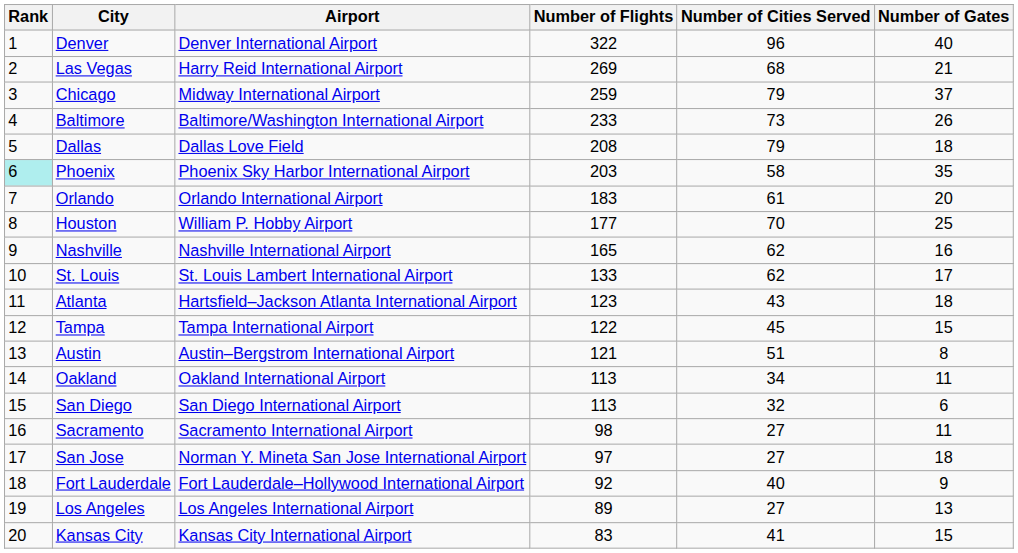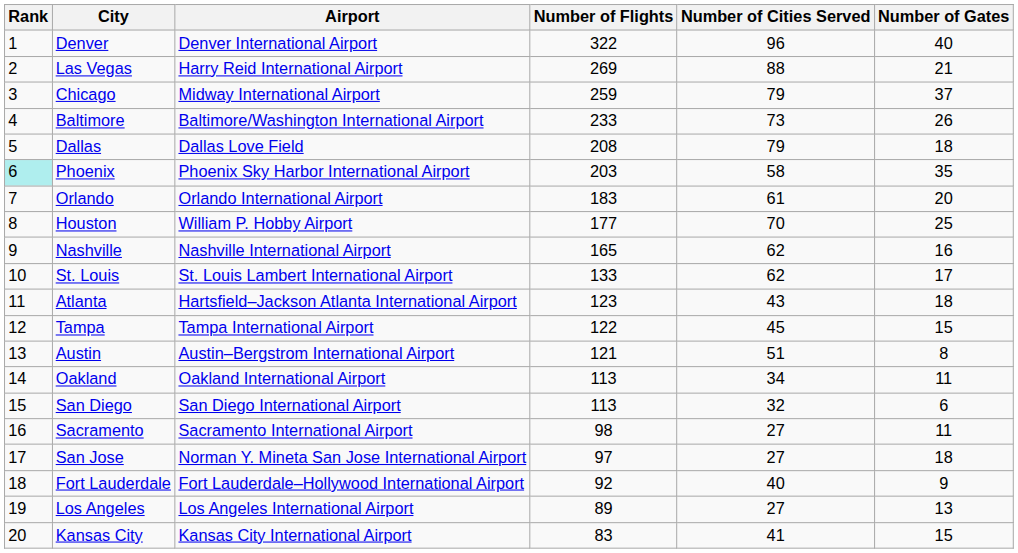 <table class="wikitable sortable">
 <tr>
 <th>Rank</th>
 <th>City</th>
 <th>Airport</th>
 <th>Number of Flights</th>
 <th>Number of Cities Served</th>
 <th>Number of Gates</th>
 </tr>
 <tr>
 <td>1</td>
 <td><a href='#'>Denver</a></td>
 <td><a href='#'>Denver International Airport</a></td>
 <td align=center>322</td>
 <td align=center>96</td>
 <td align=center>40</td>
 </tr>
 <tr>
 <td>2</td>
 <td><a href='#'>Las Vegas</a></td>
 <td><a href='#'>Harry Reid International Airport</a></td>
 <td align=center>269</td>
-<td align=center>68</td>
+<td align=center>88</td>
 <td align=center>21</td>
 </tr>
 <tr>
 <td>3</td>
 <td><a href='#'>Chicago</a></td>
 <td><a href='#'>Midway International Airport</a></td>
 <td align=center>259</td>
 <td align=center>79</td>
 <td align=center>37</td>
 </tr>
 <tr>
 <td>4</td>
 <td><a href='#'>Baltimore</a></td>
 <td><a href='#'>Baltimore/Washington International Airport</a></td>
 <td align=center>233</td>
 <td align=center>73</td>
 <td align=center>26</td>
 </tr>
 <tr>
 <td>5</td>
 <td><a href='#'>Dallas</a></td>
 <td><a href='#'>Dallas Love Field</a></td>
 <td align=center>208</td>
 <td align=center>79</td>
 <td align=center>18</td>
 </tr>
 <tr>
 <td style="background: paleturquoise;">6</td>
 <td><a href='#'>Phoenix</a></td>
 <td><a href='#'>Phoenix Sky Harbor International Airport</a></td>
 <td align=center>203</td>
 <td align=center>58</td>
 <td align=center>35</td>
 </tr>
 <tr>
 <td>7</td>
 <td><a href='#'>Orlando</a></td>
 <td><a href='#'>Orlando International Airport</a></td>
 <td align=center>183</td>
 <td align=center>61</td>
 <td align=center>20</td>
 </tr>
 <tr>
 <td>8</td>
 <td><a href='#'>Houston</a></td>
 <td><a href='#'>William P. Hobby Airport</a></td>
 <td align=center>177</td>
 <td align=center>70</td>
 <td align=center>25</td>
 </tr>
 <tr>
 <td>9</td>
 <td><a href='#'>Nashville</a></td>
 <td><a href='#'>Nashville International Airport</a></td>
 <td align=center>165</td>
 <td align=center>62</td>
 <td align=center>16</td>
 </tr>
 <tr>
 <td>10</td>
 <td><a href='#'>St. Louis</a></td>
 <td><a href='#'>St. Louis Lambert International Airport</a></td>
 <td align=center>133</td>
 <td align=center>62</td>
 <td align=center>17</td>
 </tr>
 <tr>
 <td>11</td>
 <td><a href='#'>Atlanta</a></td>
 <td><a href='#'>Hartsfield–Jackson Atlanta International Airport</a></td>
 <td align=center>123</td>
 <td align=center>43</td>
 <td align=center>18</td>
 </tr>
 <tr>
 <td>12</td>
 <td><a href='#'>Tampa</a></td>
 <td><a href='#'>Tampa International Airport</a></td>
 <td align=center>122</td>
 <td align=center>45</td>
 <td align=center>15</td>
 </tr>
 <tr>
 <td>13</td>
 <td><a href='#'>Austin</a></td>
 <td><a href='#'>Austin–Bergstrom International Airport</a></td>
 <td align=center>121</td>
 <td align=center>51</td>
 <td align=center>8</td>
 </tr>
 <tr>
 <td>14</td>
 <td><a href='#'>Oakland</a></td>
 <td><a href='#'>Oakland International Airport</a></td>
 <td align=center>113</td>
 <td align=center>34</td>
 <td align=center>11</td>
 </tr>
 <tr>
 <td>15</td>
 <td><a href='#'>San Diego</a></td>
 <td><a href='#'>San Diego International Airport</a></td>
 <td align=center>113</td>
 <td align=center>32</td>
 <td align=center>6</td>
 </tr>
 <tr>
 <td>16</td>
 <td><a href='#'>Sacramento</a></td>
 <td><a href='#'>Sacramento International Airport</a></td>
 <td align=center>98</td>
 <td align=center>27</td>
 <td align=center>11</td>
 </tr>
 <tr>
 <td>17</td>
 <td><a href='#'>San Jose</a></td>
 <td><a href='#'>Norman Y. Mineta San Jose International Airport</a></td>
 <td align=center>97</td>
 <td align=center>27</td>
 <td align=center>18</td>
 </tr>
 <tr>
 <td>18</td>
 <td><a href='#'>Fort Lauderdale</a></td>
 <td><a href='#'>Fort Lauderdale–Hollywood International Airport</a></td>
 <td align=center>92</td>
 <td align=center>40</td>
 <td align=center>9</td>
 </tr>
 <tr>
 <td>19</td>
 <td><a href='#'>Los Angeles</a></td>
 <td><a href='#'>Los Angeles International Airport</a></td>
 <td align=center>89</td>
 <td align=center>27</td>
 <td align=center>13</td>
 </tr>
 <tr>
 <td>20</td>
 <td><a href='#'>Kansas City</a></td>
 <td><a href='#'>Kansas City International Airport</a></td>
 <td align=center>83</td>
 <td align=center>41</td>
 <td align=center>15</td>
 </tr>
 </table>
